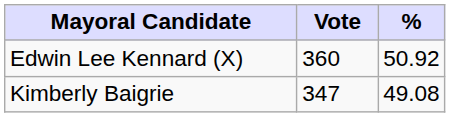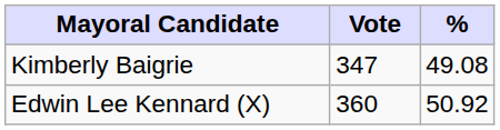 <table class="wikitable">
 <tr>
 <th style="background:#ddf; width:200px;">Mayoral Candidate </th>
 <th style="background:#ddf; width:50px;">Vote</th>
 <th style="background:#ddf; width:30px;">%</th>
 </tr>
 <tr>
+<td>Kimberly Baigrie</td>
+<td>347</td>
+<td>49.08</td>
+</tr>
+<tr>
 <td>Edwin Lee Kennard (X)</td>
 <td>360</td>
 <td>50.92</td>
 </tr>
-<tr>
-<td>Kimberly Baigrie</td>
-<td>347</td>
-<td>49.08</td>
-</tr>
 </table>
